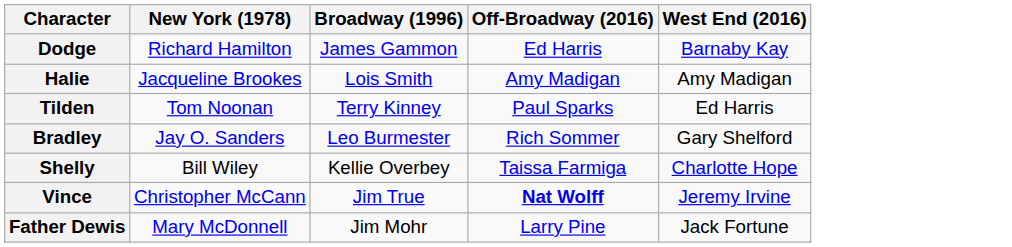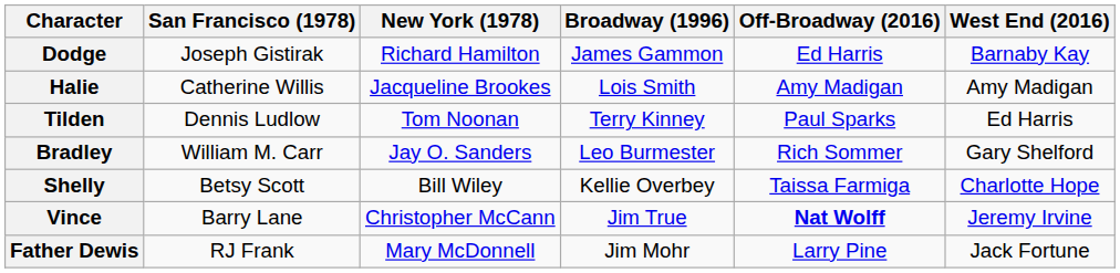 <table class="wikitable" style="width:1000;">
 <tr>
 <th>Character</th>
+<th>San Francisco (1978)</th>
 <th>New York (1978)</th>
 <th>Broadway (1996)</th>
 <th>Off-Broadway (2016)</th>
 <th>West End (2016)</th>
 </tr>
 <tr>
 <th>Dodge</th>
+<td align=center>Joseph Gistirak</td>
 <td align=center><a href='#'>Richard Hamilton</a></td>
 <td align=center><a href='#'>James Gammon</a></td>
 <td align=center><a href='#'>Ed Harris</a></td>
 <td align=center><a href='#'>Barnaby Kay</a></td>
 </tr>
 <tr>
 <th>Halie</th>
+<td align=center>Catherine Willis</td>
 <td align=center><a href='#'>Jacqueline Brookes</a></td>
 <td align=center><a href='#'>Lois Smith</a></td>
 <td align=center><a href='#'>Amy Madigan</a></td>
 <td align=center>Amy Madigan</td>
 </tr>
 <tr>
 <th>Tilden</th>
+<td align=center>Dennis Ludlow</td>
 <td align=center><a href='#'>Tom Noonan</a></td>
 <td align=center><a href='#'>Terry Kinney</a></td>
 <td align=center><a href='#'>Paul Sparks</a></td>
 <td align=center>Ed Harris</td>
 </tr>
 <tr>
 <th>Bradley</th>
+<td align=center>William M. Carr</td>
 <td align=center><a href='#'>Jay O. Sanders</a></td>
 <td align=center><a href='#'>Leo Burmester</a></td>
 <td align=center><a href='#'>Rich Sommer</a></td>
 <td align=center>Gary Shelford</td>
 </tr>
 <tr>
 <th>Shelly</th>
+<td align=center>Betsy Scott</td>
 <td align=center>Bill Wiley</td>
 <td align=center>Kellie Overbey</td>
 <td align=center><a href='#'>Taissa Farmiga</a></td>
 <td align=center><a href='#'>Charlotte Hope</a></td>
 </tr>
 <tr>
 <th>Vince</th>
+<td align=center>Barry Lane</td>
 <td align=center><a href='#'>Christopher McCann</a></td>
 <td align=center><a href='#'>Jim True</a></td>
 <td align=center><strong><a href='#'>Nat Wolff</a></strong></td>
 <td align=center><a href='#'>Jeremy Irvine</a></td>
 </tr>
 <tr>
 <th>Father Dewis</th>
+<td align=center>RJ Frank</td>
 <td align=center><a href='#'>Mary McDonnell</a></td>
 <td align=center>Jim Mohr</td>
 <td align=center><a href='#'>Larry Pine</a></td>
 <td align=center>Jack Fortune</td>
 </tr>
 </table>
